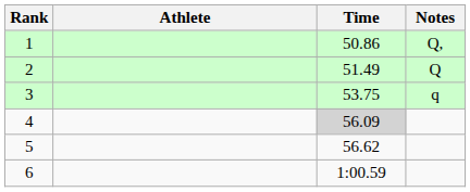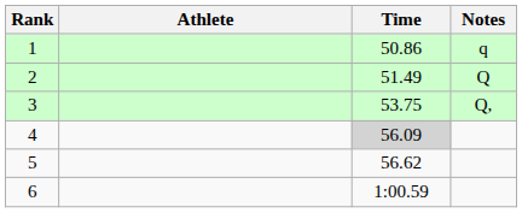 <table class="wikitable" style="text-align:center">
 <tr>
 <th width=40>Rank</th>
 <th width=250>Athlete</th>
 <th width=80>Time</th>
 <th width=50>Notes</th>
 </tr>
 <tr bgcolor=ccffcc>
 <td>1</td>
 <td align=left></td>
 <td>50.86</td>
-<td>Q, </td>
+<td>q</td>
 </tr>
 <tr bgcolor=ccffcc>
 <td>2</td>
 <td align=left></td>
 <td>51.49</td>
 <td>Q</td>
 </tr>
 <tr bgcolor=ccffcc>
 <td>3</td>
 <td align=left></td>
 <td>53.75</td>
-<td>q</td>
+<td>Q, </td>
 </tr>
 <tr>
 <td>4</td>
 <td align=left></td>
 <td style="background: lightgrey;">56.09</td>
 <td></td>
 </tr>
 <tr>
 <td>5</td>
 <td align=left></td>
 <td>56.62</td>
 <td></td>
 </tr>
 <tr>
 <td>6</td>
 <td align=left></td>
 <td>1:00.59</td>
 <td></td>
 </tr>
 </table>
